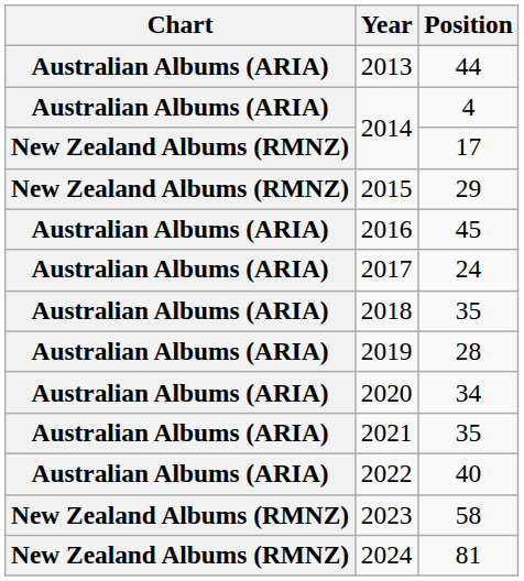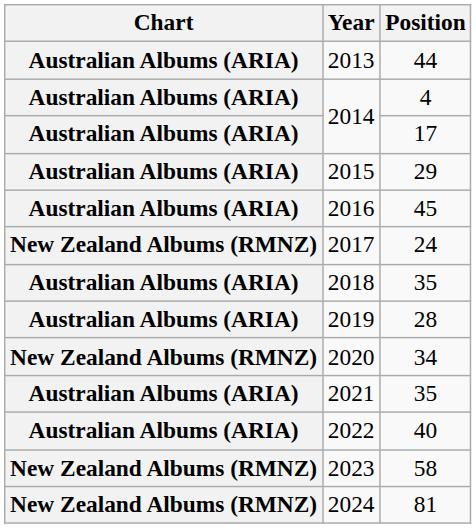 <table class="wikitable sortable plainrowheaders" style="text-align:center">
 <tr>
 <th scope="col">Chart</th>
 <th scope="col">Year</th>
 <th scope="col">Position</th>
 </tr>
 <tr>
 <th scope="row">Australian Albums (ARIA)</th>
 <td>2013</td>
 <td>44</td>
 </tr>
 <tr>
 <th scope="row">Australian Albums (ARIA)</th>
 <td rowspan="2">2014</td>
 <td>4</td>
 </tr>
 <tr>
-<th scope="row">New Zealand Albums (RMNZ)</th>
+<th scope="row">Australian Albums (ARIA)</th>
 <td>17</td>
 </tr>
 <tr>
-<th scope="row">New Zealand Albums (RMNZ)</th>
+<th scope="row">Australian Albums (ARIA)</th>
 <td>2015</td>
 <td>29</td>
 </tr>
 <tr>
 <th scope="row">Australian Albums (ARIA)</th>
 <td>2016</td>
 <td>45</td>
 </tr>
 <tr>
-<th scope="row">Australian Albums (ARIA)</th>
+<th scope="row">New Zealand Albums (RMNZ)</th>
 <td>2017</td>
 <td>24</td>
 </tr>
 <tr>
 <th scope="row">Australian Albums (ARIA)</th>
 <td>2018</td>
 <td>35</td>
 </tr>
 <tr>
 <th scope="row">Australian Albums (ARIA)</th>
 <td>2019</td>
 <td>28</td>
 </tr>
 <tr>
-<th scope="row">Australian Albums (ARIA)</th>
+<th scope="row">New Zealand Albums (RMNZ)</th>
 <td>2020</td>
 <td>34</td>
 </tr>
 <tr>
 <th scope="row">Australian Albums (ARIA)</th>
 <td>2021</td>
 <td>35</td>
 </tr>
 <tr>
 <th scope="row">Australian Albums (ARIA)</th>
 <td>2022</td>
 <td>40</td>
 </tr>
 <tr>
 <th scope="row">New Zealand Albums (RMNZ)</th>
 <td>2023</td>
 <td>58</td>
 </tr>
 <tr>
 <th scope="row">New Zealand Albums (RMNZ)</th>
 <td>2024</td>
 <td>81</td>
 </tr>
 </table>
